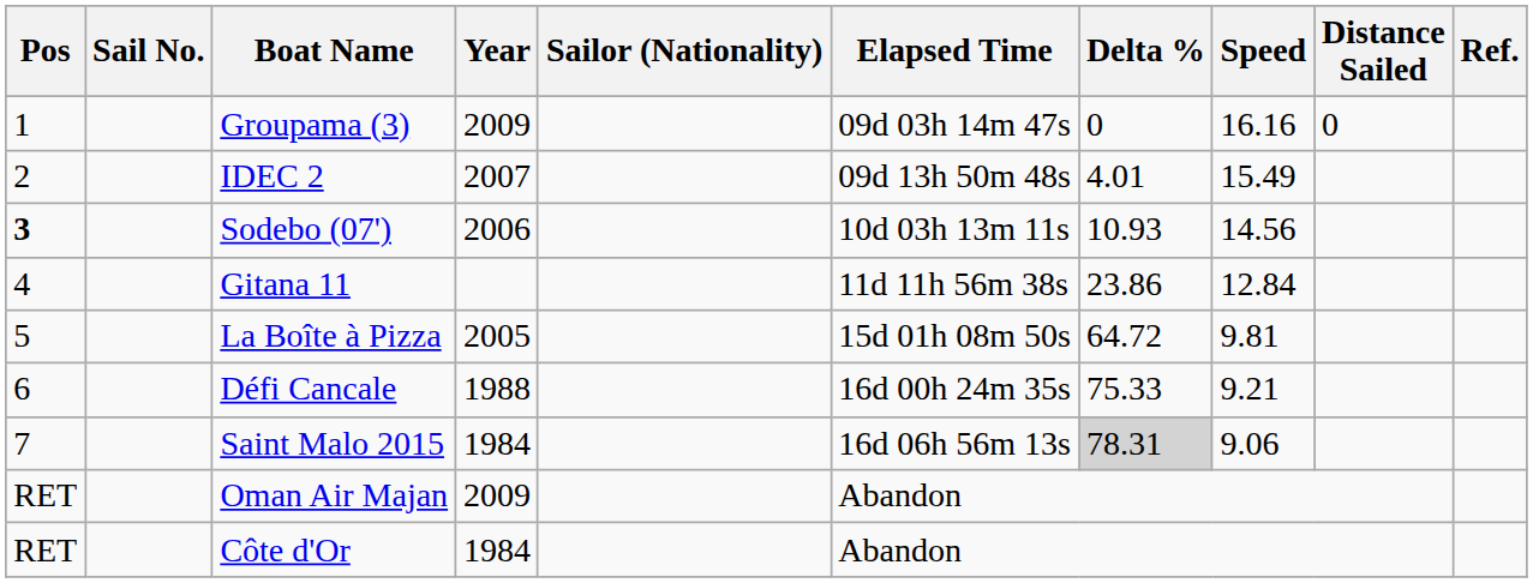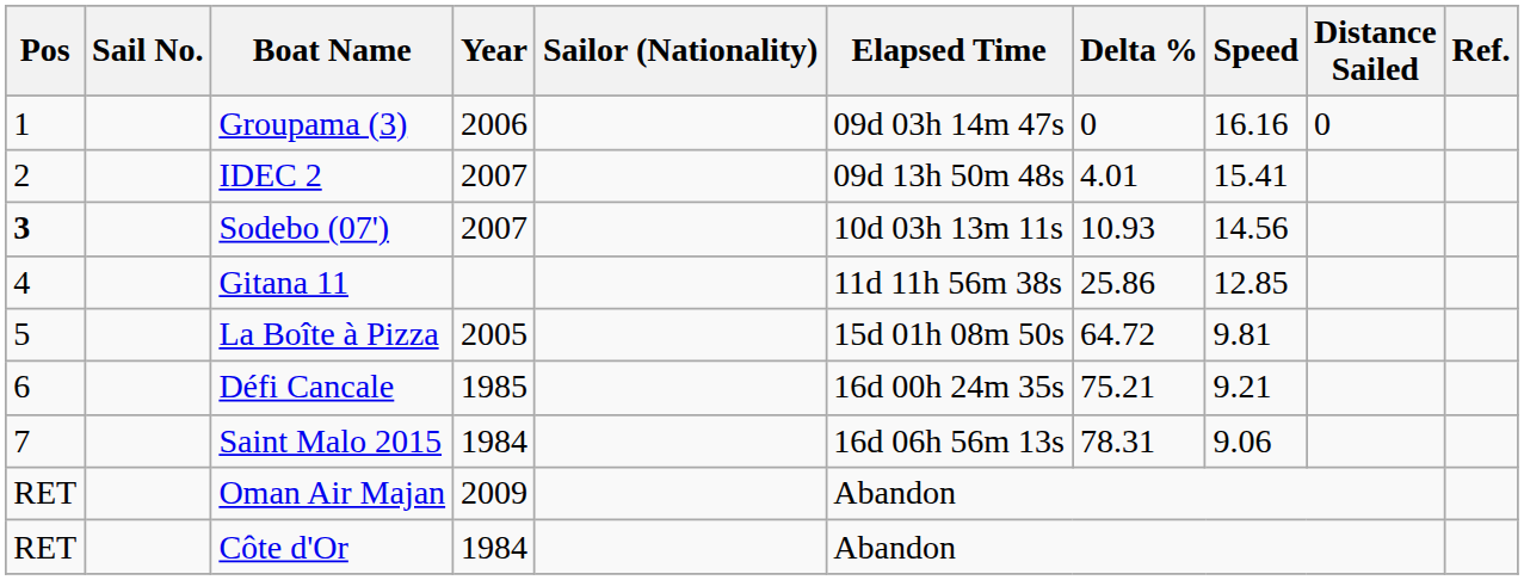 <table class="wikitable">
 <tr>
 <th>Pos</th>
 <th>Sail No.</th>
 <th>Boat Name</th>
 <th>Year</th>
 <th>Sailor (Nationality)</th>
 <th>Elapsed Time</th>
 <th>Delta %</th>
 <th>Speed</th>
 <th>Distance <br>Sailed</th>
 <th>Ref.</th>
 </tr>
 <tr>
 <td>1</td>
 <td></td>
 <td><a href='#'>Groupama (3)</a></td>
-<td>2009</td>
+<td>2006</td>
 <td></td>
 <td>09d 03h 14m 47s</td>
 <td>0</td>
 <td>16.16</td>
 <td>0</td>
 <td></td>
 </tr>
 <tr>
 <td>2</td>
 <td></td>
 <td><a href='#'>IDEC 2</a></td>
 <td>2007</td>
 <td></td>
 <td>09d 13h 50m 48s</td>
 <td>4.01</td>
-<td>15.49</td>
+<td>15.41</td>
 <td></td>
 <td></td>
 </tr>
 <tr>
 <td><strong>3</strong></td>
 <td></td>
 <td><a href='#'>Sodebo (07')</a></td>
-<td>2006</td>
+<td>2007</td>
 <td></td>
 <td>10d 03h 13m 11s</td>
 <td>10.93</td>
 <td>14.56</td>
 <td></td>
 <td></td>
 </tr>
 <tr>
 <td>4</td>
 <td></td>
 <td><a href='#'>Gitana 11</a></td>
 <td></td>
 <td></td>
 <td>11d 11h 56m 38s</td>
-<td>23.86</td>
-<td>12.84</td>
+<td>25.86</td>
+<td>12.85</td>
 <td></td>
 <td></td>
 </tr>
 <tr>
 <td>5</td>
 <td></td>
 <td><a href='#'>La Boîte à Pizza</a></td>
 <td>2005</td>
 <td></td>
 <td>15d 01h 08m 50s</td>
 <td>64.72</td>
 <td>9.81</td>
 <td></td>
 <td></td>
 </tr>
 <tr>
 <td>6</td>
 <td></td>
 <td><a href='#'>Défi Cancale</a></td>
-<td>1988</td>
+<td>1985</td>
 <td></td>
 <td>16d 00h 24m 35s</td>
-<td>75.33</td>
+<td>75.21</td>
 <td>9.21</td>
 <td></td>
 <td></td>
 </tr>
 <tr>
 <td>7</td>
 <td></td>
 <td><a href='#'>Saint Malo 2015</a></td>
 <td>1984</td>
 <td></td>
 <td>16d 06h 56m 13s</td>
-<td style="background: lightgrey;">78.31</td>
+<td>78.31</td>
 <td>9.06</td>
 <td></td>
 <td></td>
 </tr>
 <tr>
 <td>RET</td>
 <td></td>
 <td><a href='#'>Oman Air Majan</a></td>
 <td>2009</td>
 <td></td>
 <td colspan=4>Abandon</td>
 <td></td>
 </tr>
 <tr>
 <td>RET</td>
 <td></td>
 <td><a href='#'>Côte d'Or</a></td>
 <td>1984</td>
 <td></td>
 <td colspan=4>Abandon</td>
 <td></td>
 </tr>
 </table>
